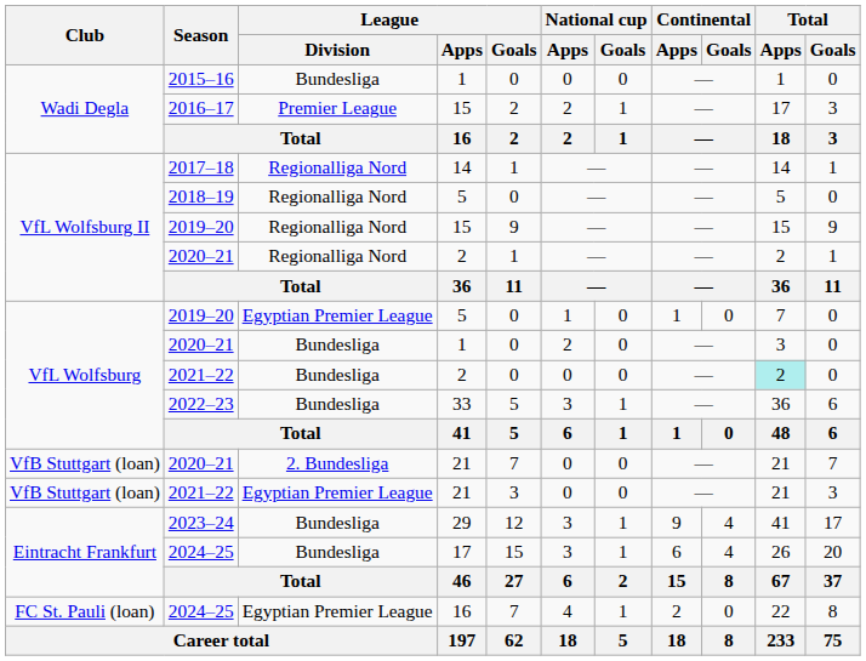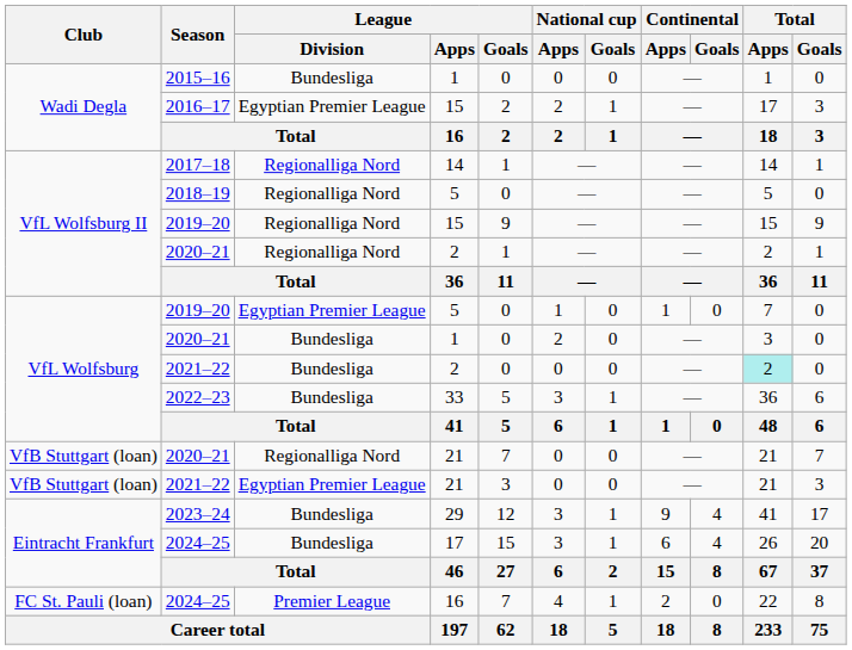 <table class="wikitable" style="text-align: center;">
 <tr>
 <th rowspan="2">Club</th>
 <th rowspan="2">Season</th>
 <th colspan="3">League</th>
 <th colspan="2">National cup</th>
 <th colspan="2">Continental</th>
 <th colspan="2">Total</th>
 </tr>
 <tr>
 <th>Division</th>
 <th>Apps</th>
 <th>Goals</th>
 <th>Apps</th>
 <th>Goals</th>
 <th>Apps</th>
 <th>Goals</th>
 <th>Apps</th>
 <th>Goals</th>
 </tr>
 <tr>
 <td rowspan="3"><a href='#'>Wadi Degla</a></td>
 <td><a href='#'>2015–16</a></td>
 <td>Bundesliga</td>
 <td>1</td>
 <td>0</td>
 <td>0</td>
 <td>0</td>
 <td colspan="2">—</td>
 <td>1</td>
 <td>0</td>
 </tr>
 <tr>
 <td><a href='#'>2016–17</a></td>
-<td><a href='#'>Premier League</a></td>
+<td>Egyptian Premier League</td>
 <td>15</td>
 <td>2</td>
 <td>2</td>
 <td>1</td>
 <td colspan="2">—</td>
 <td>17</td>
 <td>3</td>
 </tr>
 <tr>
 <th colspan="2">Total</th>
 <th>16</th>
 <th>2</th>
 <th>2</th>
 <th>1</th>
 <th colspan="2">—</th>
 <th>18</th>
 <th>3</th>
 </tr>
 <tr>
 <td rowspan="5"><a href='#'>VfL Wolfsburg II</a></td>
 <td><a href='#'>2017–18</a></td>
 <td><a href='#'>Regionalliga Nord</a></td>
 <td>14</td>
 <td>1</td>
 <td colspan="2">—</td>
 <td colspan="2">—</td>
 <td>14</td>
 <td>1</td>
 </tr>
 <tr>
 <td><a href='#'>2018–19</a></td>
 <td>Regionalliga Nord</td>
 <td>5</td>
 <td>0</td>
 <td colspan="2">—</td>
 <td colspan="2">—</td>
 <td>5</td>
 <td>0</td>
 </tr>
 <tr>
 <td><a href='#'>2019–20</a></td>
 <td>Regionalliga Nord</td>
 <td>15</td>
 <td>9</td>
 <td colspan="2">—</td>
 <td colspan="2">—</td>
 <td>15</td>
 <td>9</td>
 </tr>
 <tr>
 <td><a href='#'>2020–21</a></td>
 <td>Regionalliga Nord</td>
 <td>2</td>
 <td>1</td>
 <td colspan="2">—</td>
 <td colspan="2">—</td>
 <td>2</td>
 <td>1</td>
 </tr>
 <tr>
 <th colspan="2">Total</th>
 <th>36</th>
 <th>11</th>
 <th colspan="2">—</th>
 <th colspan="2">—</th>
 <th>36</th>
 <th>11</th>
 </tr>
 <tr>
 <td rowspan="5"><a href='#'>VfL Wolfsburg</a></td>
 <td><a href='#'>2019–20</a></td>
 <td><a href='#'>Egyptian Premier League</a></td>
 <td>5</td>
 <td>0</td>
 <td>1</td>
 <td>0</td>
 <td>1</td>
 <td>0</td>
 <td>7</td>
 <td>0</td>
 </tr>
 <tr>
 <td><a href='#'>2020–21</a></td>
 <td>Bundesliga</td>
 <td>1</td>
 <td>0</td>
 <td>2</td>
 <td>0</td>
 <td colspan="2">—</td>
 <td>3</td>
 <td>0</td>
 </tr>
 <tr>
 <td><a href='#'>2021–22</a></td>
 <td>Bundesliga</td>
 <td>2</td>
 <td>0</td>
 <td>0</td>
 <td>0</td>
 <td colspan="2">—</td>
 <td style="background: paleturquoise;">2</td>
 <td>0</td>
 </tr>
 <tr>
 <td><a href='#'>2022–23</a></td>
 <td>Bundesliga</td>
 <td>33</td>
 <td>5</td>
 <td>3</td>
 <td>1</td>
 <td colspan="2">—</td>
 <td>36</td>
 <td>6</td>
 </tr>
 <tr>
 <th colspan="2">Total</th>
 <th>41</th>
 <th>5</th>
 <th>6</th>
 <th>1</th>
 <th>1</th>
 <th>0</th>
 <th>48</th>
 <th>6</th>
 </tr>
 <tr>
 <td><a href='#'>VfB Stuttgart</a> (loan)</td>
 <td><a href='#'>2020–21</a></td>
-<td><a href='#'>2. Bundesliga</a></td>
+<td>Regionalliga Nord</td>
 <td>21</td>
 <td>7</td>
 <td>0</td>
 <td>0</td>
 <td colspan="2">—</td>
 <td>21</td>
 <td>7</td>
 </tr>
 <tr>
 <td><a href='#'>VfB Stuttgart</a> (loan)</td>
 <td><a href='#'>2021–22</a></td>
 <td><a href='#'>Egyptian Premier League</a></td>
 <td>21</td>
 <td>3</td>
 <td>0</td>
 <td>0</td>
 <td colspan="2">—</td>
 <td>21</td>
 <td>3</td>
 </tr>
 <tr>
 <td rowspan="3"><a href='#'>Eintracht Frankfurt</a></td>
 <td><a href='#'>2023–24</a></td>
 <td>Bundesliga</td>
 <td>29</td>
 <td>12</td>
 <td>3</td>
 <td>1</td>
 <td>9</td>
 <td>4</td>
 <td>41</td>
 <td>17</td>
 </tr>
 <tr>
 <td><a href='#'>2024–25</a></td>
 <td>Bundesliga</td>
 <td>17</td>
 <td>15</td>
 <td>3</td>
 <td>1</td>
 <td>6</td>
 <td>4</td>
 <td>26</td>
 <td>20</td>
 </tr>
 <tr>
 <th colspan="2">Total</th>
 <th>46</th>
 <th>27</th>
 <th>6</th>
 <th>2</th>
 <th>15</th>
 <th>8</th>
 <th>67</th>
 <th>37</th>
 </tr>
 <tr>
 <td><a href='#'>FC St. Pauli</a> (loan)</td>
 <td><a href='#'>2024–25</a></td>
-<td>Egyptian Premier League</td>
+<td><a href='#'>Premier League</a></td>
 <td>16</td>
 <td>7</td>
 <td>4</td>
 <td>1</td>
 <td>2</td>
 <td>0</td>
 <td>22</td>
 <td>8</td>
 </tr>
 <tr>
 <th colspan="3">Career total</th>
 <th>197</th>
 <th>62</th>
 <th>18</th>
 <th>5</th>
 <th>18</th>
 <th>8</th>
 <th>233</th>
 <th>75</th>
 </tr>
 </table>
